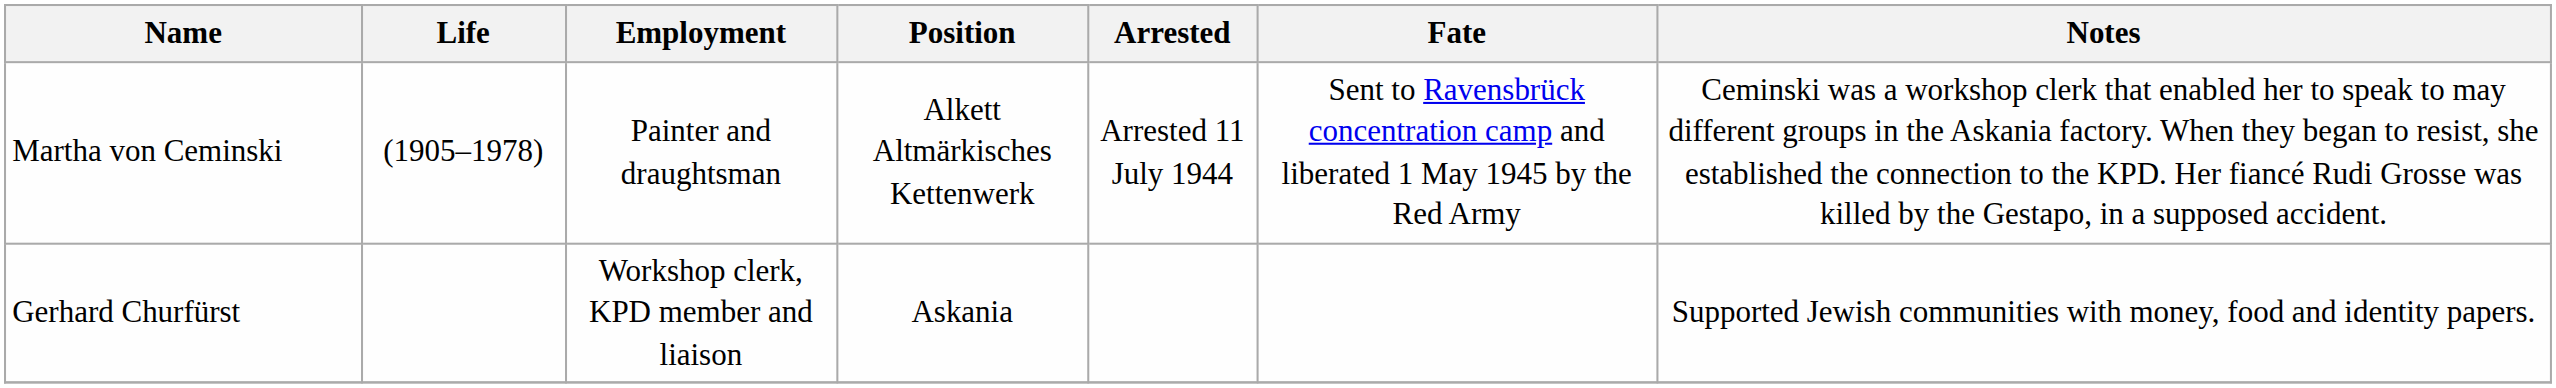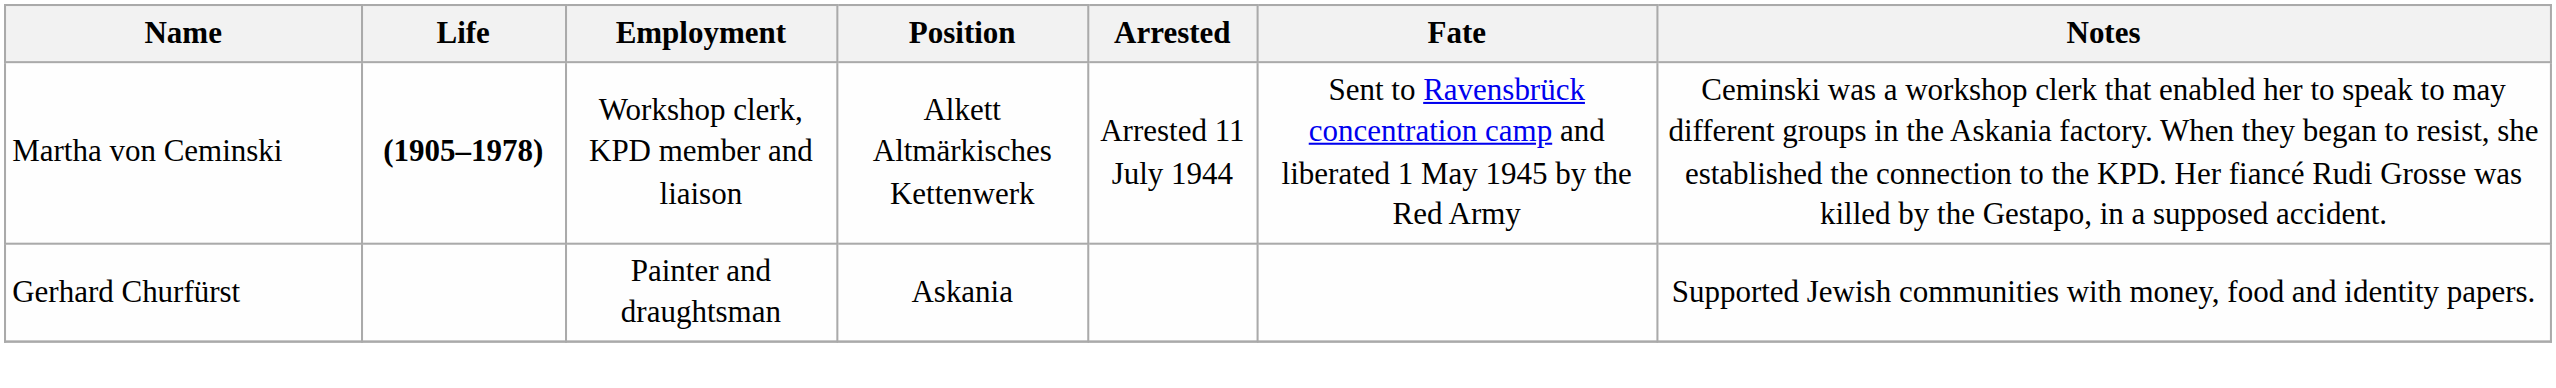 <table class="wikitable sortable" style="table-layout:fixed;background-color:#FEFEFE;font-size:95%;padding:0.30em;line-height:1.35em;">
 <tr>
 <th scope="col"  width=14%>Name</th>
 <th scope="col"  width=8%>Life</th>
 <th scope="col">Employment</th>
 <th scope="col">Position</th>
 <th scope="col">Arrested</th>
 <th scope="col">Fate</th>
 <th scope="col">Notes</th>
 </tr>
 <tr>
 <td>Martha von Ceminski</td>
-<td style="text-align: center;">(1905–1978)</td>
-<td style="text-align: center;">Painter and draughtsman</td>
+<td style="text-align: center;"><strong>(1905–1978)</strong></td>
+<td style="text-align: center;">Workshop clerk, KPD member and liaison</td>
 <td style="text-align: center;">Alkett Altmärkisches Kettenwerk</td>
 <td style="text-align: center;">Arrested 11 July 1944</td>
 <td style="text-align: center;">Sent to <a href='#'>Ravensbrück concentration camp</a> and liberated 1 May 1945 by the Red Army</td>
 <td style="text-align: center;">Ceminski was a workshop clerk that enabled her to speak to may different groups in the Askania factory. When they began to resist, she established the connection to the KPD. Her fiancé Rudi Grosse was killed by the Gestapo, in a supposed accident.</td>
 </tr>
 <tr>
 <td>Gerhard Churfürst</td>
 <td style="text-align: center;"></td>
-<td style="text-align: center;">Workshop clerk, KPD member and liaison</td>
+<td style="text-align: center;">Painter and draughtsman</td>
 <td style="text-align: center;">Askania</td>
 <td style="text-align: center;"></td>
 <td style="text-align: center;"></td>
 <td style="text-align: center;">Supported Jewish communities with money, food and identity papers.</td>
 </tr>
 <tr>
 </tr>
 </table>
